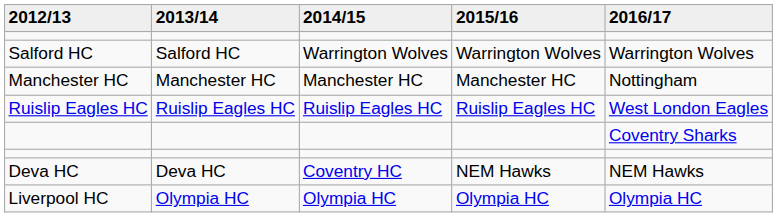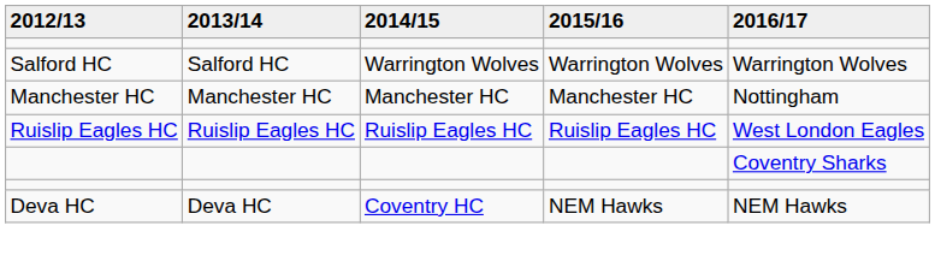 <table class="wikitable">
 <tr style="background:#efefef;">
 <td><strong>2012/13</strong></td>
 <td><strong>2013/14</strong></td>
 <td><strong>2014/15</strong></td>
 <td><strong>2015/16</strong></td>
 <td><strong>2016/17</strong></td>
 </tr>
 <tr>
 <td></td>
 <td></td>
 <td></td>
 <td></td>
 <td></td>
 </tr>
 <tr>
 <td>Salford HC</td>
 <td>Salford HC</td>
 <td>Warrington Wolves</td>
 <td>Warrington Wolves</td>
 <td>Warrington Wolves</td>
 </tr>
 <tr>
 <td>Manchester HC</td>
 <td>Manchester HC</td>
 <td>Manchester HC</td>
 <td>Manchester HC</td>
 <td>Nottingham</td>
 </tr>
 <tr>
 <td><a href='#'>Ruislip Eagles HC</a></td>
 <td><a href='#'>Ruislip Eagles HC</a></td>
 <td><a href='#'>Ruislip Eagles HC</a></td>
 <td><a href='#'>Ruislip Eagles HC</a></td>
 <td><a href='#'>West London Eagles</a></td>
 </tr>
 <tr>
 <td></td>
 <td></td>
 <td></td>
 <td></td>
 <td><a href='#'>Coventry Sharks</a></td>
 </tr>
 <tr>
 <td></td>
 <td></td>
 <td></td>
 <td></td>
 <td></td>
 </tr>
 <tr>
 <td>Deva HC</td>
 <td>Deva HC</td>
 <td><a href='#'>Coventry HC</a></td>
 <td>NEM Hawks</td>
 <td>NEM Hawks</td>
 </tr>
-<tr>
-<td>Liverpool HC</td>
-<td><a href='#'>Olympia HC</a></td>
-<td><a href='#'>Olympia HC</a></td>
-<td><a href='#'>Olympia HC</a></td>
-<td><a href='#'>Olympia HC</a></td>
-</tr>
 </table>
